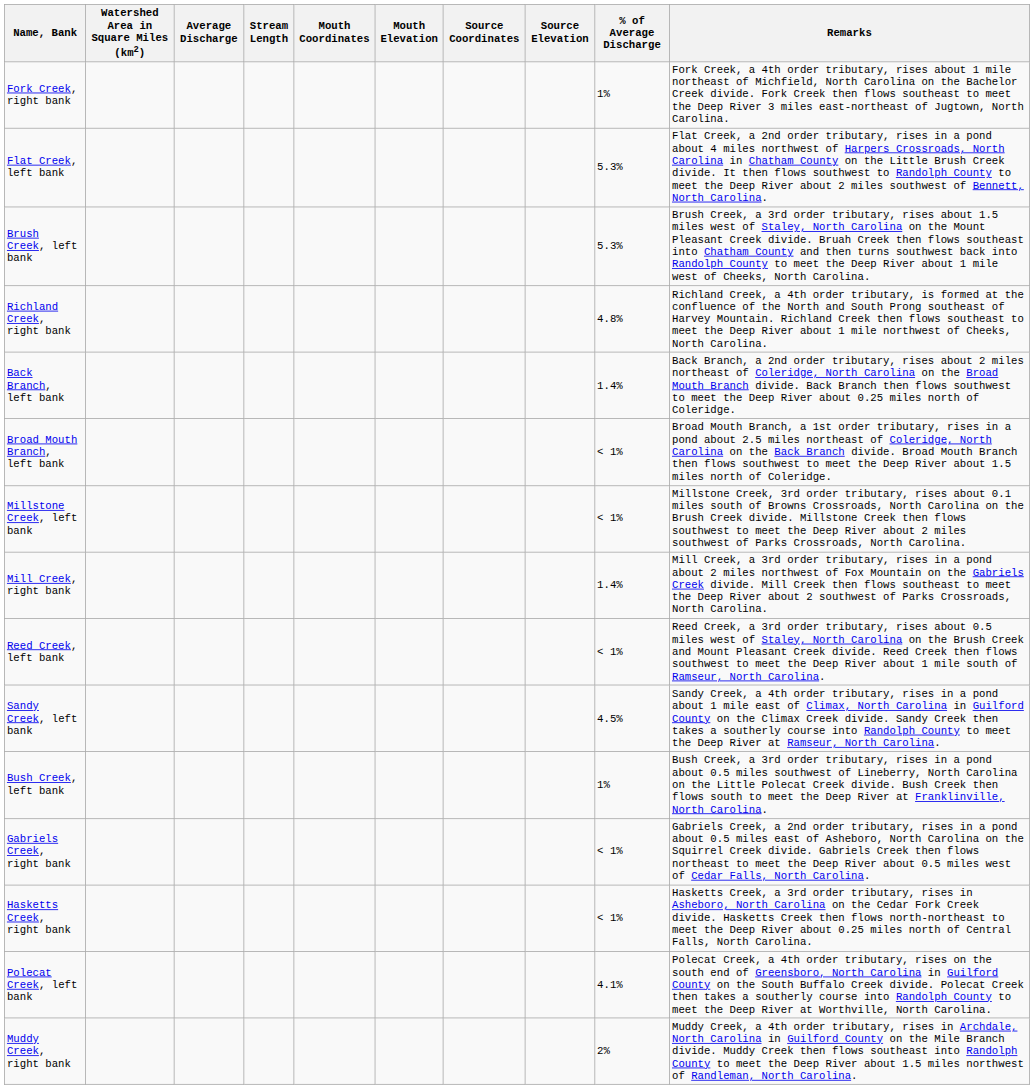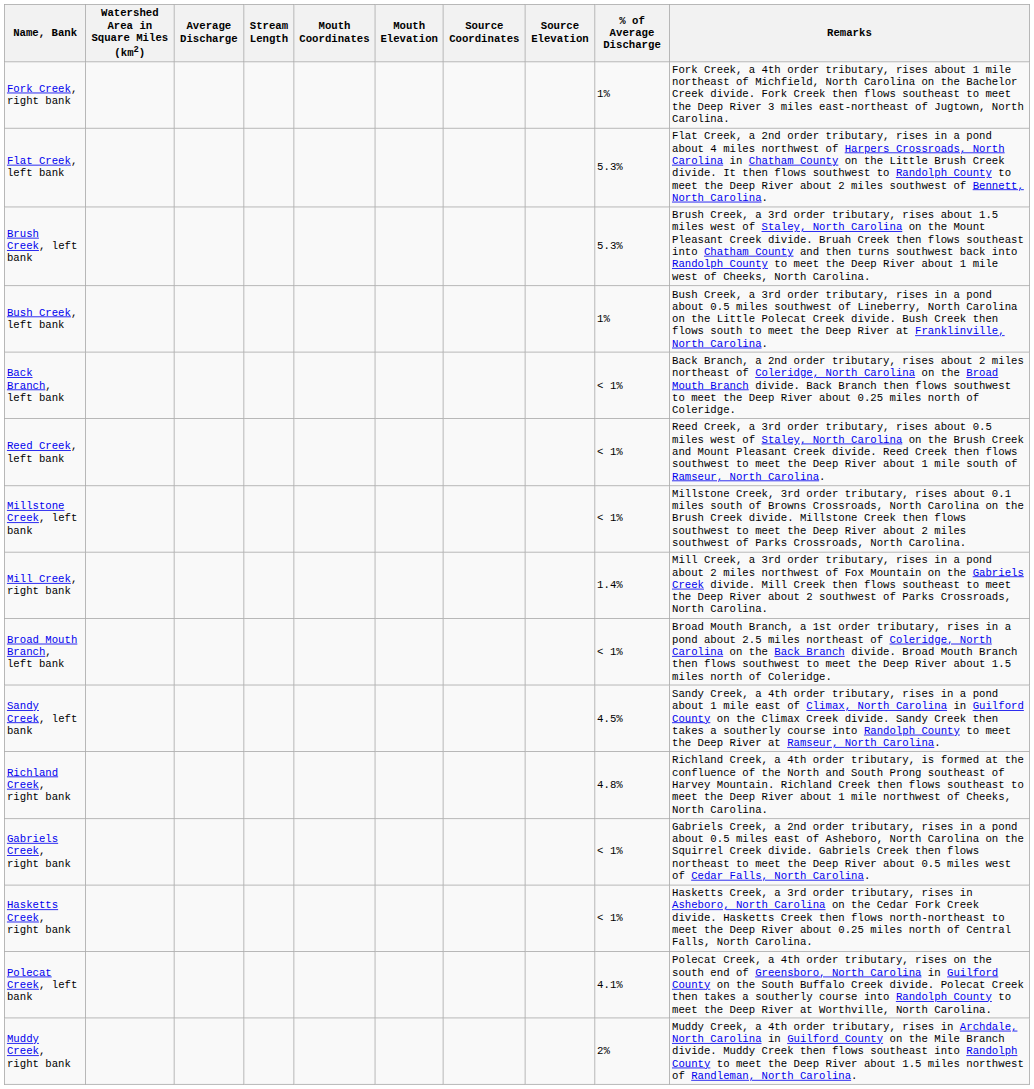 <table class="wikitable mw-collapsible mw-collapsed">
 <tr>
 <th>Name, Bank</th>
 <th>Watershed Area in Square Miles (km<sup>2</sup>)</th>
 <th>Average Discharge</th>
 <th>Stream Length</th>
 <th>Mouth Coordinates</th>
 <th>Mouth Elevation</th>
 <th>Source Coordinates</th>
 <th>Source Elevation</th>
 <th>% of Average Discharge</th>
 <th>Remarks</th>
 </tr>
 <tr>
 <td><a href='#'>Fork Creek</a>, right bank</td>
 <td></td>
 <td></td>
 <td></td>
 <td></td>
 <td></td>
 <td></td>
 <td></td>
 <td>1%</td>
 <td>Fork Creek, a 4th order tributary, rises about 1 mile northeast of Michfield, North Carolina on the Bachelor Creek divide. Fork Creek then flows southeast to meet the Deep River 3 miles east-northeast of Jugtown, North Carolina.</td>
 </tr>
 <tr>
 <td><a href='#'>Flat Creek</a>, left bank</td>
 <td></td>
 <td></td>
 <td></td>
 <td></td>
 <td></td>
 <td></td>
 <td></td>
 <td>5.3%</td>
 <td>Flat Creek, a 2nd order tributary, rises in a pond about 4 miles northwest of <a href='#'>Harpers Crossroads, North Carolina</a> in <a href='#'>Chatham County</a> on the Little Brush Creek divide. It then flows southwest to <a href='#'>Randolph County</a> to meet the Deep River about 2 miles southwest of <a href='#'>Bennett, North Carolina</a>.</td>
 </tr>
 <tr>
 <td><a href='#'>Brush Creek</a>, left bank</td>
 <td></td>
 <td></td>
 <td></td>
 <td></td>
 <td></td>
 <td></td>
 <td></td>
 <td>5.3%</td>
 <td>Brush Creek, a 3rd order tributary, rises about 1.5 miles west of <a href='#'>Staley, North Carolina</a> on the Mount Pleasant Creek divide. Bruah Creek then flows southeast into <a href='#'>Chatham County</a> and then turns southwest back into <a href='#'>Randolph County</a> to meet the Deep River about 1 mile west of Cheeks, North Carolina.</td>
 </tr>
 <tr>
-<td><a href='#'>Richland Creek</a>, right bank</td>
+<td><a href='#'>Bush Creek</a>, left bank</td>
 <td></td>
 <td></td>
 <td></td>
 <td></td>
 <td></td>
 <td></td>
 <td></td>
-<td>4.8%</td>
-<td>Richland Creek, a 4th order tributary, is formed at the confluence of the North and South Prong southeast of Harvey Mountain. Richland Creek then flows southeast to meet the Deep River about 1 mile northwest of Cheeks, North Carolina.</td>
+<td>1%</td>
+<td>Bush Creek, a 3rd order tributary, rises in a pond about 0.5 miles southwest of Lineberry, North Carolina on the Little Polecat Creek divide. Bush Creek then flows south to meet the Deep River at <a href='#'>Franklinville, North Carolina</a>.</td>
 </tr>
 <tr>
 <td><a href='#'>Back Branch</a>, left bank</td>
 <td></td>
 <td></td>
 <td></td>
 <td></td>
 <td></td>
 <td></td>
 <td></td>
-<td>1.4%</td>
+<td>< 1%</td>
 <td>Back Branch, a 2nd order tributary, rises about 2 miles northeast of <a href='#'>Coleridge, North Carolina</a> on the <a href='#'>Broad Mouth Branch</a> divide. Back Branch then flows southwest to meet the Deep River about 0.25 miles north of Coleridge.</td>
 </tr>
 <tr>
-<td><a href='#'>Broad Mouth Branch</a>, left bank</td>
+<td><a href='#'>Reed Creek</a>, left bank</td>
 <td></td>
 <td></td>
 <td></td>
 <td></td>
 <td></td>
 <td></td>
 <td></td>
 <td>< 1%</td>
-<td>Broad Mouth Branch, a 1st order tributary, rises in a pond about 2.5 miles northeast of <a href='#'>Coleridge, North Carolina</a> on the <a href='#'>Back Branch</a> divide. Broad Mouth Branch then flows southwest to meet the Deep River about 1.5 miles north of Coleridge.</td>
+<td>Reed Creek, a 3rd order tributary, rises about 0.5 miles west of <a href='#'>Staley, North Carolina</a> on the Brush Creek and Mount Pleasant Creek divide. Reed Creek then flows southwest to meet the Deep River about 1 mile south of <a href='#'>Ramseur, North Carolina</a>.</td>
 </tr>
 <tr>
 <td><a href='#'>Millstone Creek</a>, left bank</td>
 <td></td>
 <td></td>
 <td></td>
 <td></td>
 <td></td>
 <td></td>
 <td></td>
 <td>< 1%</td>
 <td>Millstone Creek, 3rd order tributary, rises about 0.1 miles south of Browns Crossroads, North Carolina on the Brush Creek divide. Millstone Creek then flows southwest to meet the Deep River about 2 miles southwest of Parks Crossroads, North Carolina.</td>
 </tr>
 <tr>
 <td><a href='#'>Mill Creek</a>, right bank</td>
 <td></td>
 <td></td>
 <td></td>
 <td></td>
 <td></td>
 <td></td>
 <td></td>
 <td>1.4%</td>
 <td>Mill Creek, a 3rd order tributary, rises in a pond about 2 miles northwest of Fox Mountain on the <a href='#'>Gabriels Creek</a> divide. Mill Creek then flows southeast to meet the Deep River about 2 southwest of Parks Crossroads, North Carolina.</td>
 </tr>
 <tr>
-<td><a href='#'>Reed Creek</a>, left bank</td>
+<td><a href='#'>Broad Mouth Branch</a>, left bank</td>
 <td></td>
 <td></td>
 <td></td>
 <td></td>
 <td></td>
 <td></td>
 <td></td>
 <td>< 1%</td>
-<td>Reed Creek, a 3rd order tributary, rises about 0.5 miles west of <a href='#'>Staley, North Carolina</a> on the Brush Creek and Mount Pleasant Creek divide. Reed Creek then flows southwest to meet the Deep River about 1 mile south of <a href='#'>Ramseur, North Carolina</a>.</td>
+<td>Broad Mouth Branch, a 1st order tributary, rises in a pond about 2.5 miles northeast of <a href='#'>Coleridge, North Carolina</a> on the <a href='#'>Back Branch</a> divide. Broad Mouth Branch then flows southwest to meet the Deep River about 1.5 miles north of Coleridge.</td>
 </tr>
 <tr>
 <td><a href='#'>Sandy Creek</a>, left bank</td>
 <td></td>
 <td></td>
 <td></td>
 <td></td>
 <td></td>
 <td></td>
 <td></td>
 <td>4.5%</td>
 <td>Sandy Creek, a 4th order tributary, rises in a pond about 1 mile east of <a href='#'>Climax, North Carolina</a> in <a href='#'>Guilford County</a> on the Climax Creek divide. Sandy Creek then takes a southerly course into <a href='#'>Randolph County</a> to meet the Deep River at <a href='#'>Ramseur, North Carolina</a>.</td>
 </tr>
 <tr>
-<td><a href='#'>Bush Creek</a>, left bank</td>
+<td><a href='#'>Richland Creek</a>, right bank</td>
 <td></td>
 <td></td>
 <td></td>
 <td></td>
 <td></td>
 <td></td>
 <td></td>
-<td>1%</td>
-<td>Bush Creek, a 3rd order tributary, rises in a pond about 0.5 miles southwest of Lineberry, North Carolina on the Little Polecat Creek divide. Bush Creek then flows south to meet the Deep River at <a href='#'>Franklinville, North Carolina</a>.</td>
+<td>4.8%</td>
+<td>Richland Creek, a 4th order tributary, is formed at the confluence of the North and South Prong southeast of Harvey Mountain. Richland Creek then flows southeast to meet the Deep River about 1 mile northwest of Cheeks, North Carolina.</td>
 </tr>
 <tr>
 <td><a href='#'>Gabriels Creek</a>, right bank</td>
 <td></td>
 <td></td>
 <td></td>
 <td></td>
 <td></td>
 <td></td>
 <td></td>
 <td>< 1%</td>
 <td>Gabriels Creek, a 2nd order tributary, rises in a pond about 0.5 miles east of Asheboro, North Carolina on the Squirrel Creek divide. Gabriels Creek then flows northeast to meet the Deep River about 0.5 miles west of <a href='#'>Cedar Falls, North Carolina</a>.</td>
 </tr>
 <tr>
 <td><a href='#'>Hasketts Creek</a>, right bank</td>
 <td></td>
 <td></td>
 <td></td>
 <td></td>
 <td></td>
 <td></td>
 <td></td>
 <td>< 1%</td>
 <td>Hasketts Creek, a 3rd order tributary, rises in <a href='#'>Asheboro, North Carolina</a> on the Cedar Fork Creek divide. Hasketts Creek then flows north-northeast to meet the Deep River about 0.25 miles north of Central Falls, North Carolina.</td>
 </tr>
 <tr>
 <td><a href='#'>Polecat Creek</a>, left bank</td>
 <td></td>
 <td></td>
 <td></td>
 <td></td>
 <td></td>
 <td></td>
 <td></td>
 <td>4.1%</td>
 <td>Polecat Creek, a 4th order tributary, rises on the south end of <a href='#'>Greensboro, North Carolina</a> in <a href='#'>Guilford County</a> on the South Buffalo Creek divide. Polecat Creek then takes a southerly course into <a href='#'>Randolph County</a> to meet the Deep River at Worthville, North Carolina.</td>
 </tr>
 <tr>
 <td><a href='#'>Muddy Creek</a>, right bank</td>
 <td></td>
 <td></td>
 <td></td>
 <td></td>
 <td></td>
 <td></td>
 <td></td>
 <td>2%</td>
 <td>Muddy Creek, a 4th order tributary, rises in <a href='#'>Archdale, North Carolina</a> in <a href='#'>Guilford County</a> on the Mile Branch divide. Muddy Creek then flows southeast into <a href='#'>Randolph County</a> to meet the Deep River about 1.5 miles northwest of <a href='#'>Randleman, North Carolina</a>.</td>
 </tr>
 </table>
